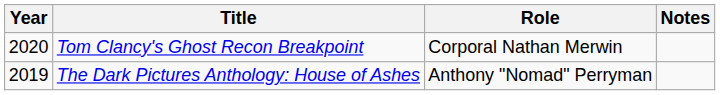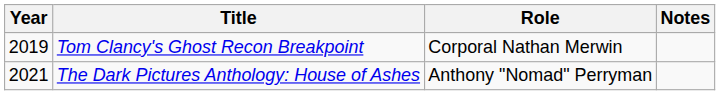 <table class="wikitable">
 <tr>
 <th scope="col">Year</th>
 <th scope="col">Title</th>
 <th scope="col">Role</th>
 <th scope="col" class="unsortable">Notes</th>
 </tr>
 <tr>
-<td>2020</td>
+<td>2019</td>
 <td><em><a href='#'>Tom Clancy's Ghost Recon Breakpoint</a></em></td>
 <td>Corporal Nathan Merwin</td>
 <td></td>
 </tr>
 <tr>
-<td>2019</td>
+<td>2021</td>
 <td><em><a href='#'>The Dark Pictures Anthology: House of Ashes</a></em></td>
 <td>Anthony "Nomad" Perryman</td>
 <td></td>
 </tr>
 </table>
